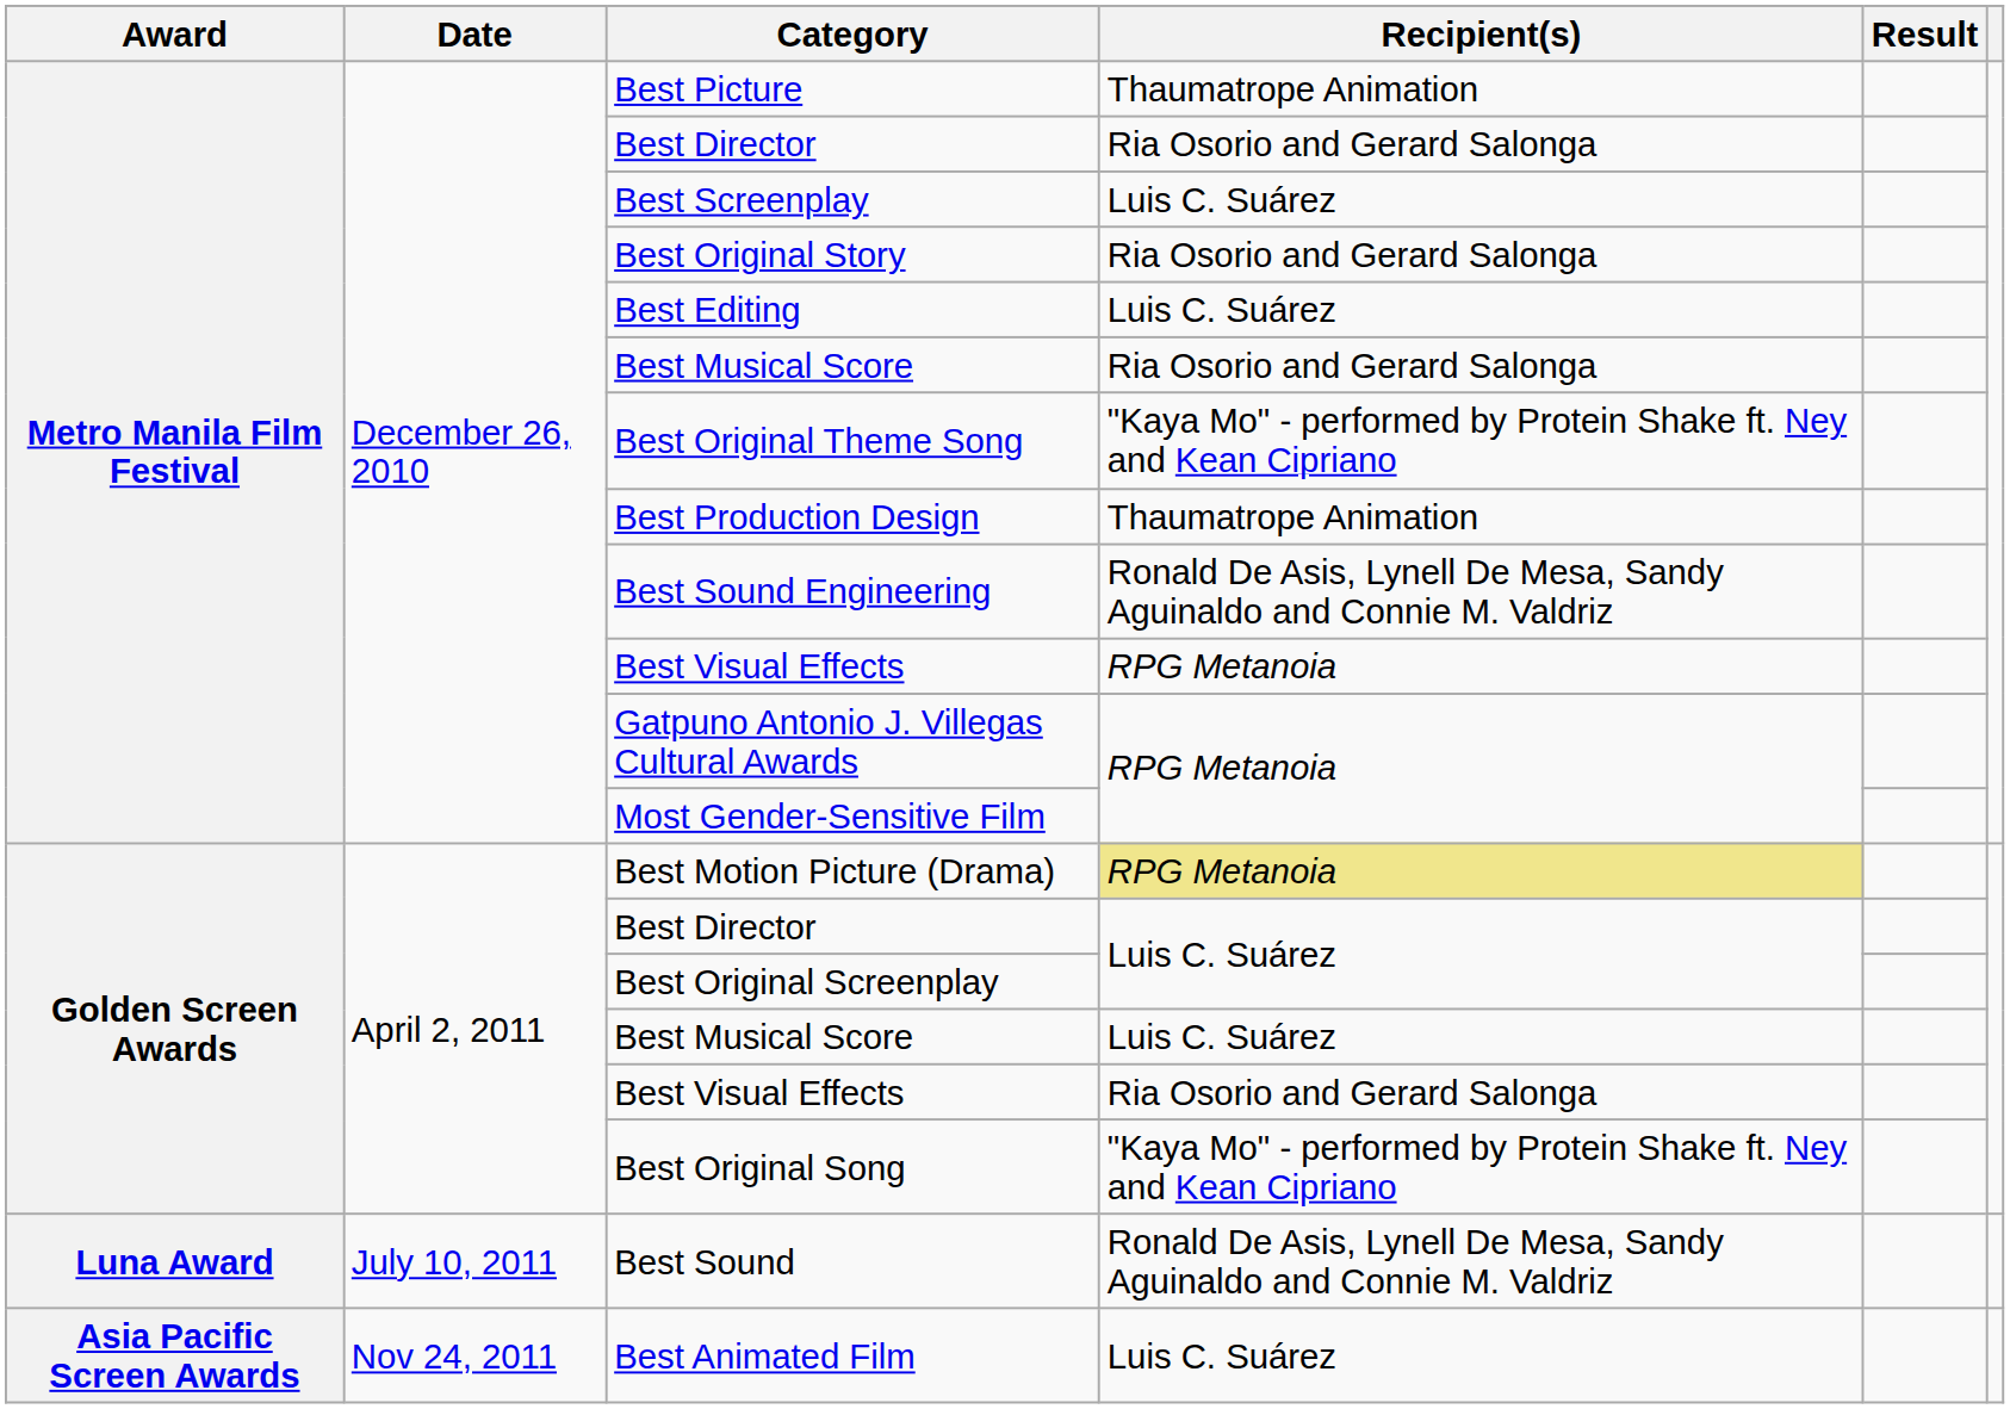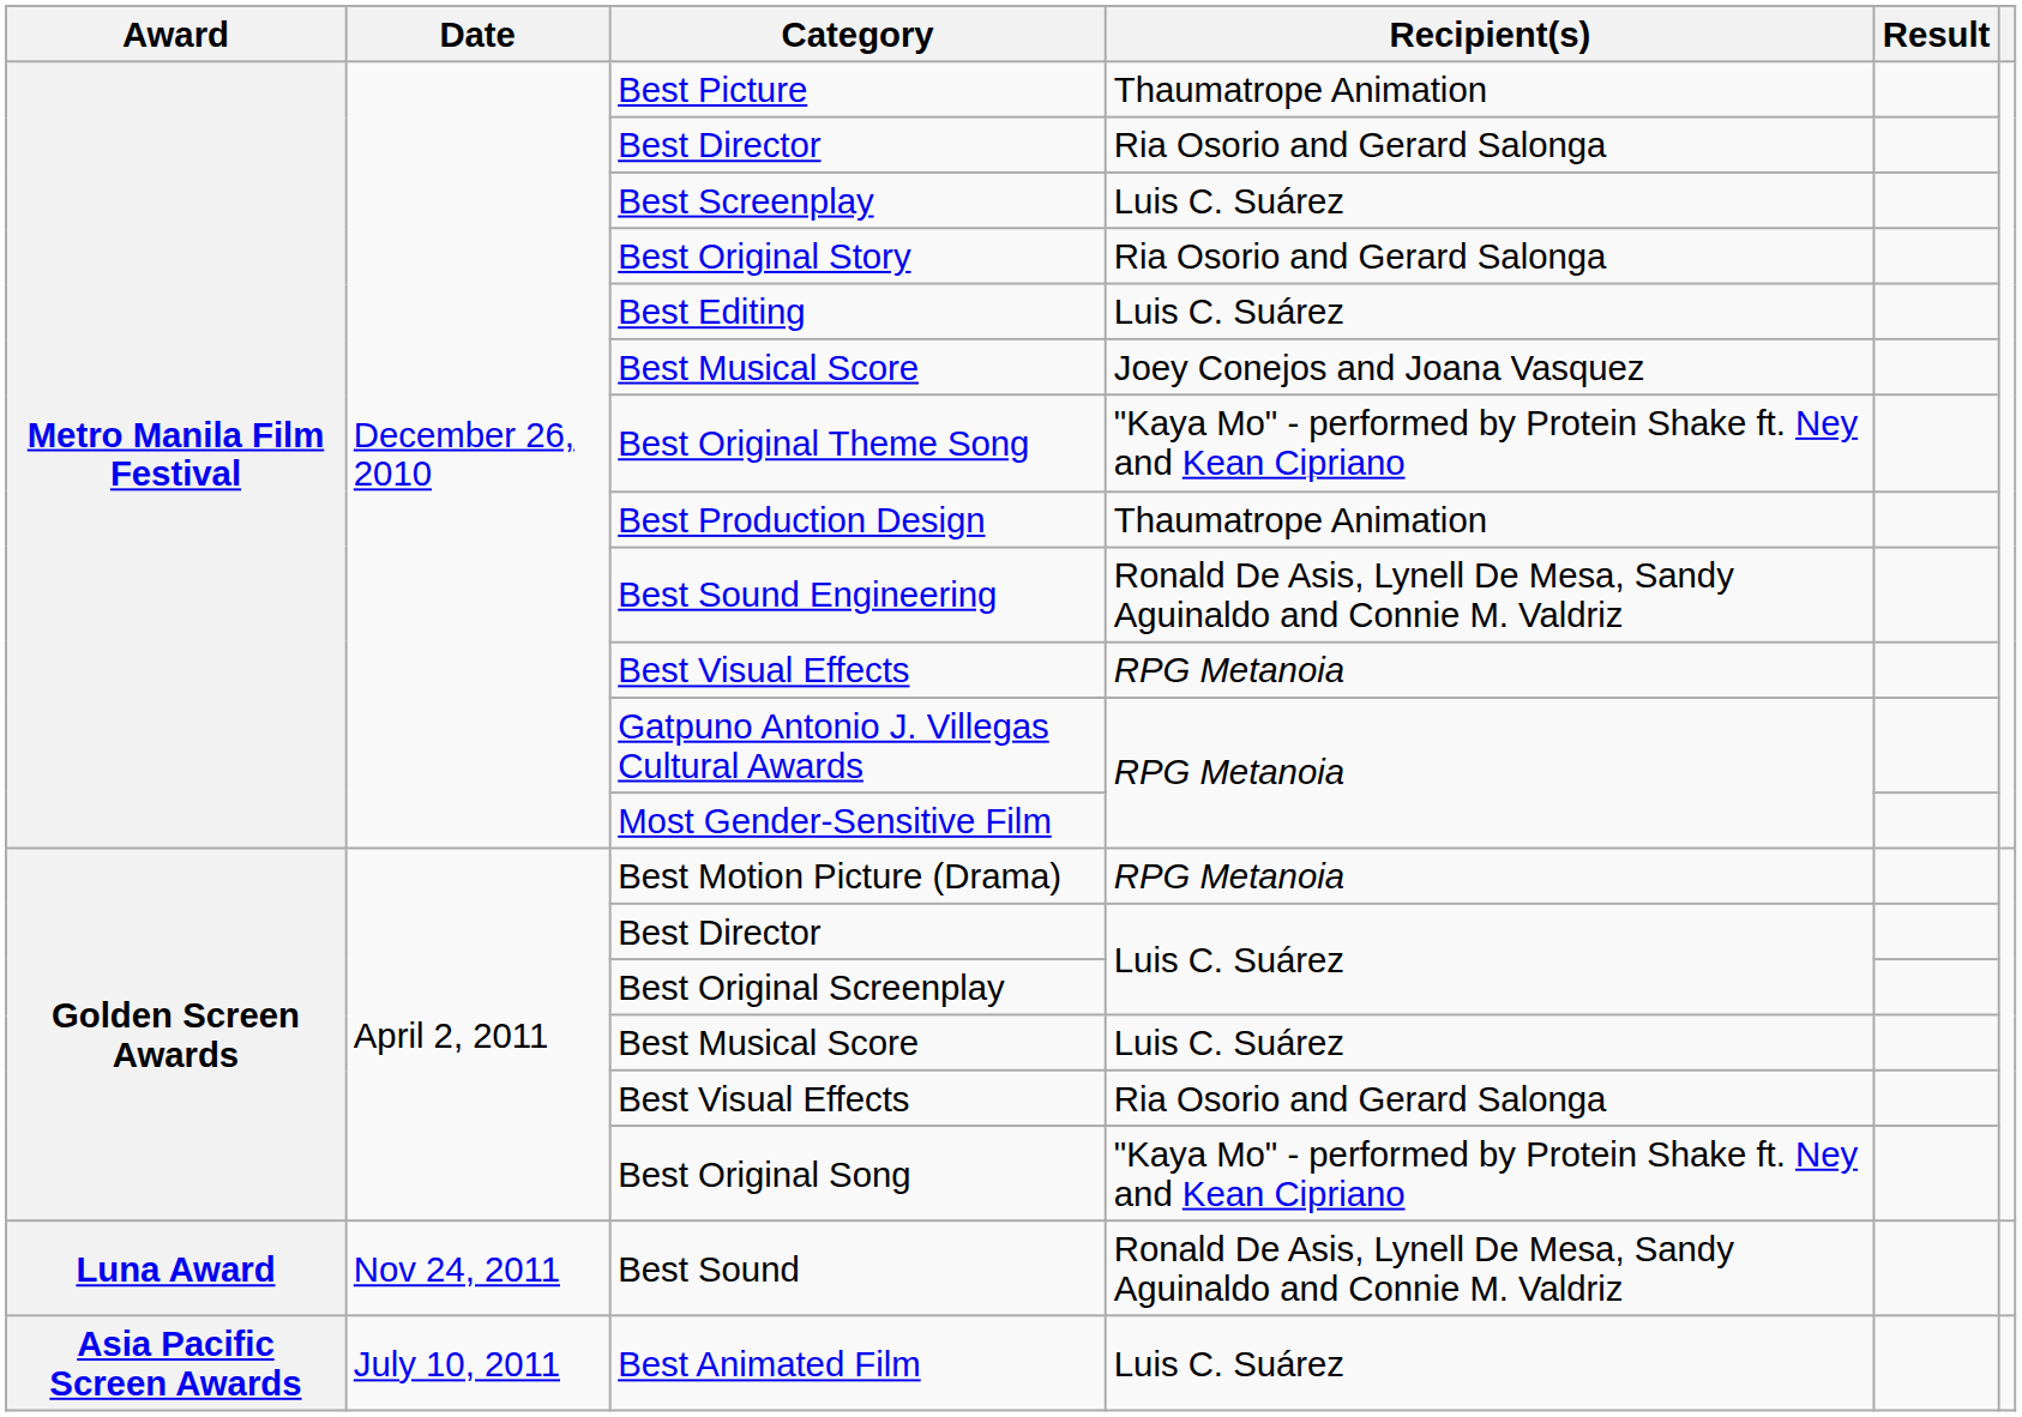 <table class="wikitable plainrowheaders sortable" style="font-size: 95%;">
 <tr>
 <th>Award</th>
 <th>Date</th>
 <th>Category</th>
 <th>Recipient(s)</th>
 <th>Result</th>
 <th></th>
 </tr>
 <tr>
 <th rowspan="12"><a href='#'>Metro Manila Film Festival</a></th>
 <td rowspan="12"><a href='#'>December 26, 2010</a></td>
 <td><a href='#'>Best Picture</a></td>
 <td>Thaumatrope Animation</td>
 <td></td>
 <td rowspan="12"></td>
 </tr>
 <tr>
 <td><a href='#'>Best Director</a></td>
 <td>Ria Osorio and Gerard Salonga</td>
 <td></td>
 </tr>
 <tr>
 <td><a href='#'>Best Screenplay</a></td>
 <td>Luis C. Suárez</td>
 <td></td>
 </tr>
 <tr>
 <td><a href='#'>Best Original Story</a></td>
 <td>Ria Osorio and Gerard Salonga</td>
 <td></td>
 </tr>
 <tr>
 <td><a href='#'>Best Editing</a></td>
 <td>Luis C. Suárez</td>
 <td></td>
 </tr>
 <tr>
 <td><a href='#'>Best Musical Score</a></td>
-<td>Ria Osorio and Gerard Salonga</td>
+<td>Joey Conejos and Joana Vasquez</td>
 <td></td>
 </tr>
 <tr>
 <td><a href='#'>Best Original Theme Song</a></td>
 <td>"Kaya Mo" - performed by Protein Shake ft. <a href='#'>Ney</a> and <a href='#'>Kean Cipriano</a></td>
 <td></td>
 </tr>
 <tr>
 <td><a href='#'>Best Production Design</a></td>
 <td>Thaumatrope Animation</td>
 <td></td>
 </tr>
 <tr>
 <td><a href='#'>Best Sound Engineering</a></td>
 <td>Ronald De Asis, Lynell De Mesa, Sandy Aguinaldo and Connie M. Valdriz</td>
 <td></td>
 </tr>
 <tr>
 <td><a href='#'>Best Visual Effects</a></td>
 <td><em>RPG Metanoia</em></td>
 <td></td>
 </tr>
 <tr>
 <td><a href='#'>Gatpuno Antonio J. Villegas Cultural Awards</a></td>
 <td rowspan="2"><em>RPG Metanoia</em></td>
 <td></td>
 </tr>
 <tr>
 <td><a href='#'>Most Gender-Sensitive Film</a></td>
 <td></td>
 </tr>
 <tr>
 <th rowspan="6">Golden Screen Awards</th>
 <td rowspan="6">April 2, 2011</td>
 <td>Best Motion Picture (Drama)</td>
-<td style="background: khaki;"><em>RPG Metanoia</em></td>
+<td><em>RPG Metanoia</em></td>
 <td></td>
 <td rowspan="6"></td>
 </tr>
 <tr>
 <td>Best Director</td>
 <td rowspan="2">Luis C. Suárez</td>
 <td></td>
 </tr>
 <tr>
 <td>Best Original Screenplay</td>
 <td></td>
 </tr>
 <tr>
 <td>Best Musical Score</td>
 <td>Luis C. Suárez</td>
 <td></td>
 </tr>
 <tr>
 <td>Best Visual Effects</td>
 <td>Ria Osorio and Gerard Salonga</td>
 <td></td>
 </tr>
 <tr>
 <td>Best Original Song</td>
 <td>"Kaya Mo" - performed by Protein Shake ft. <a href='#'>Ney</a> and <a href='#'>Kean Cipriano</a></td>
 <td></td>
 </tr>
 <tr>
 <th><a href='#'>Luna Award</a></th>
-<td><a href='#'>July 10, 2011</a></td>
+<td><a href='#'>Nov 24, 2011</a></td>
 <td>Best Sound</td>
 <td>Ronald De Asis, Lynell De Mesa, Sandy Aguinaldo and Connie M. Valdriz</td>
 <td></td>
 <td></td>
 </tr>
 <tr>
 <th><a href='#'>Asia Pacific Screen Awards</a></th>
-<td><a href='#'>Nov 24, 2011</a></td>
+<td><a href='#'>July 10, 2011</a></td>
 <td><a href='#'>Best Animated Film</a></td>
 <td>Luis C. Suárez</td>
 <td></td>
 <td></td>
 </tr>
 </table>
